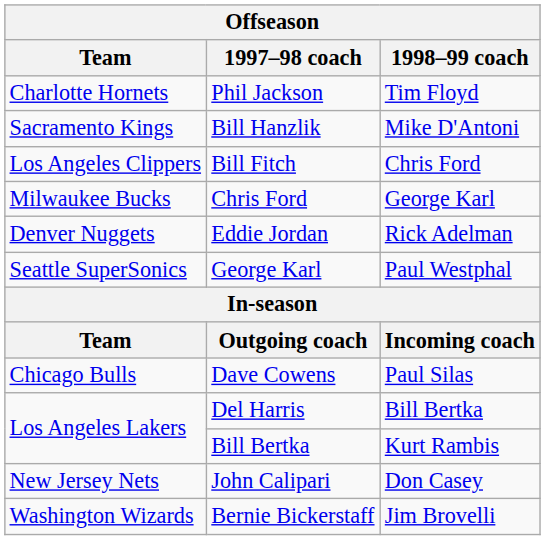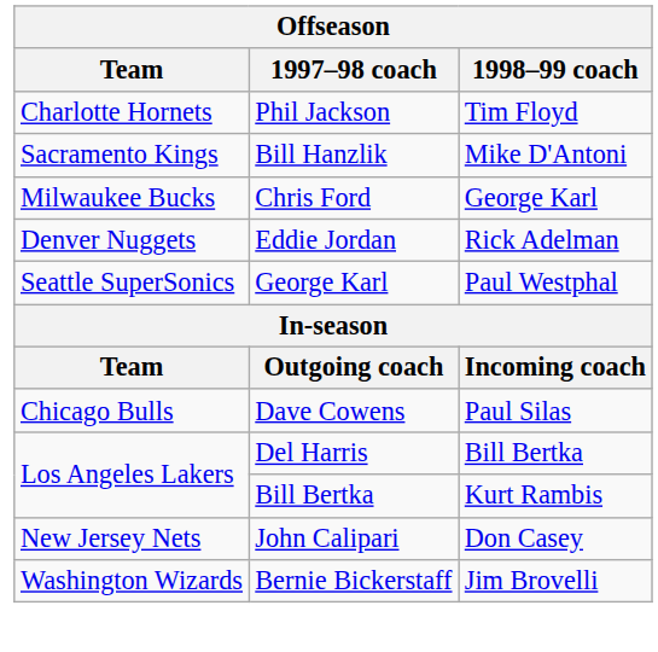 <table class="wikitable" style="float:right">
 <tr>
 <th colspan="3">Offseason</th>
 </tr>
 <tr>
 <th>Team</th>
 <th>1997–98 coach</th>
 <th>1998–99 coach</th>
 </tr>
 <tr>
 <td><a href='#'>Charlotte Hornets</a></td>
 <td><a href='#'>Phil Jackson</a></td>
 <td><a href='#'>Tim Floyd</a></td>
 </tr>
 <tr>
 <td><a href='#'>Sacramento Kings</a></td>
 <td><a href='#'>Bill Hanzlik</a></td>
 <td><a href='#'>Mike D'Antoni</a></td>
-</tr>
-<tr>
-<td><a href='#'>Los Angeles Clippers</a></td>
-<td><a href='#'>Bill Fitch</a></td>
-<td><a href='#'>Chris Ford</a></td>
 </tr>
 <tr>
 <td><a href='#'>Milwaukee Bucks</a></td>
 <td><a href='#'>Chris Ford</a></td>
 <td><a href='#'>George Karl</a></td>
 </tr>
 <tr>
 <td><a href='#'>Denver Nuggets</a></td>
 <td><a href='#'>Eddie Jordan</a></td>
 <td><a href='#'>Rick Adelman</a></td>
 </tr>
 <tr>
 <td><a href='#'>Seattle SuperSonics</a></td>
 <td><a href='#'>George Karl</a></td>
 <td><a href='#'>Paul Westphal</a></td>
 </tr>
 <tr>
 <th colspan="3">In-season</th>
 </tr>
 <tr>
 <th>Team</th>
 <th>Outgoing coach</th>
 <th>Incoming coach</th>
 </tr>
 <tr>
 <td><a href='#'>Chicago Bulls</a></td>
 <td><a href='#'>Dave Cowens</a></td>
 <td><a href='#'>Paul Silas</a></td>
 </tr>
 <tr>
 <td rowspan="2"><a href='#'>Los Angeles Lakers</a></td>
 <td><a href='#'>Del Harris</a></td>
 <td><a href='#'>Bill Bertka</a></td>
 </tr>
 <tr>
 <td><a href='#'>Bill Bertka</a></td>
 <td><a href='#'>Kurt Rambis</a></td>
 </tr>
 <tr>
 <td><a href='#'>New Jersey Nets</a></td>
 <td><a href='#'>John Calipari</a></td>
 <td><a href='#'>Don Casey</a></td>
 </tr>
 <tr>
 <td><a href='#'>Washington Wizards</a></td>
 <td><a href='#'>Bernie Bickerstaff</a></td>
 <td><a href='#'>Jim Brovelli</a></td>
 </tr>
 </table>
